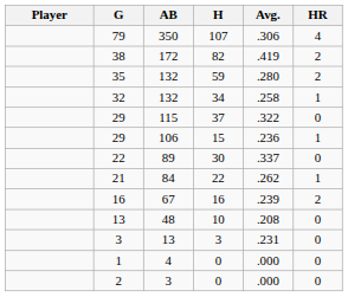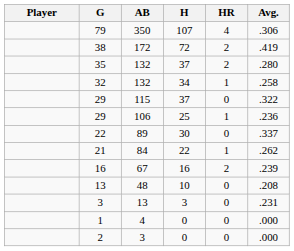 <table class="wikitable sortable">
 <tr>
 <th bgcolor="#DDDDFF" width="16%">Player</th>
 <th bgcolor="#DDDDFF" width="9%">G</th>
 <th bgcolor="#DDDDFF" width="9%">AB</th>
 <th bgcolor="#DDDDFF" width="9%">H</th>
+<th bgcolor="#DDDDFF" width="9%">HR</th>
 <th bgcolor="#DDDDFF" width="9%">Avg.</th>
-<th bgcolor="#DDDDFF" width="9%">HR</th>
 </tr>
 <tr align="center">
 <td></td>
 <td>79</td>
 <td>350</td>
 <td>107</td>
+<td>4</td>
 <td>.306</td>
-<td>4</td>
 </tr>
 <tr align="center">
 <td></td>
 <td>38</td>
 <td>172</td>
-<td>82</td>
+<td>72</td>
+<td>2</td>
 <td>.419</td>
-<td>2</td>
 </tr>
 <tr align="center">
 <td></td>
 <td>35</td>
 <td>132</td>
-<td>59</td>
+<td>37</td>
+<td>2</td>
 <td>.280</td>
-<td>2</td>
 </tr>
 <tr align="center">
 <td></td>
 <td>32</td>
 <td>132</td>
 <td>34</td>
+<td>1</td>
 <td>.258</td>
-<td>1</td>
 </tr>
 <tr align="center">
 <td></td>
 <td>29</td>
 <td>115</td>
 <td>37</td>
+<td>0</td>
 <td>.322</td>
-<td>0</td>
 </tr>
 <tr align="center">
 <td></td>
 <td>29</td>
 <td>106</td>
-<td>15</td>
+<td>25</td>
+<td>1</td>
 <td>.236</td>
-<td>1</td>
 </tr>
 <tr align="center">
 <td></td>
 <td>22</td>
 <td>89</td>
 <td>30</td>
+<td>0</td>
 <td>.337</td>
-<td>0</td>
 </tr>
 <tr align="center">
 <td></td>
 <td>21</td>
 <td>84</td>
 <td>22</td>
+<td>1</td>
 <td>.262</td>
-<td>1</td>
 </tr>
 <tr align="center">
 <td></td>
 <td>16</td>
 <td>67</td>
 <td>16</td>
+<td>2</td>
 <td>.239</td>
-<td>2</td>
 </tr>
 <tr align="center">
 <td></td>
 <td>13</td>
 <td>48</td>
 <td>10</td>
+<td>0</td>
 <td>.208</td>
-<td>0</td>
 </tr>
 <tr align="center">
 <td></td>
 <td>3</td>
 <td>13</td>
 <td>3</td>
+<td>0</td>
 <td>.231</td>
-<td>0</td>
 </tr>
 <tr align="center">
 <td></td>
 <td>1</td>
 <td>4</td>
 <td>0</td>
+<td>0</td>
 <td>.000</td>
-<td>0</td>
 </tr>
 <tr align=center>
 <td></td>
 <td>2</td>
 <td>3</td>
 <td>0</td>
+<td>0</td>
 <td>.000</td>
-<td>0</td>
 </tr>
 </table>
